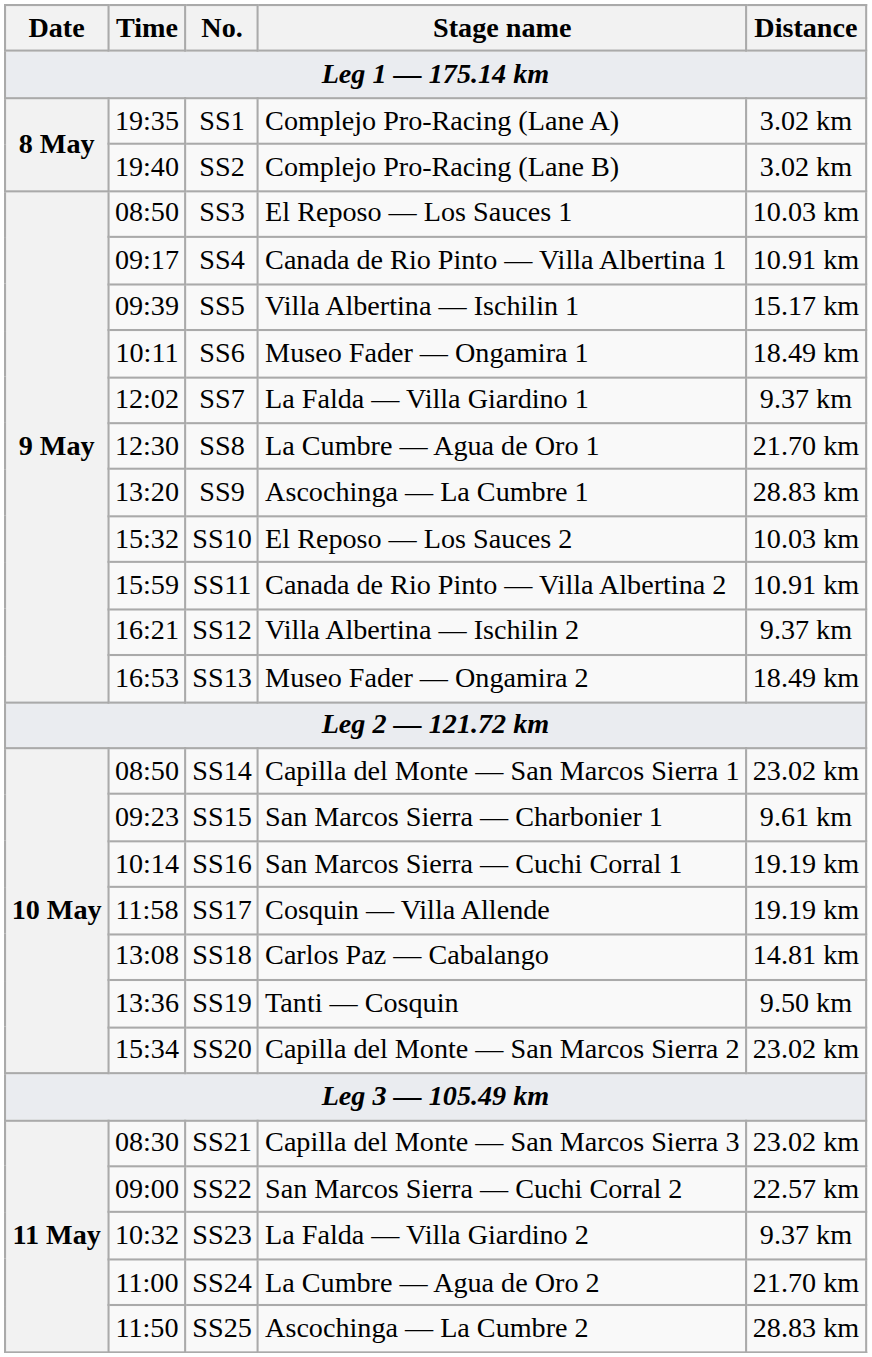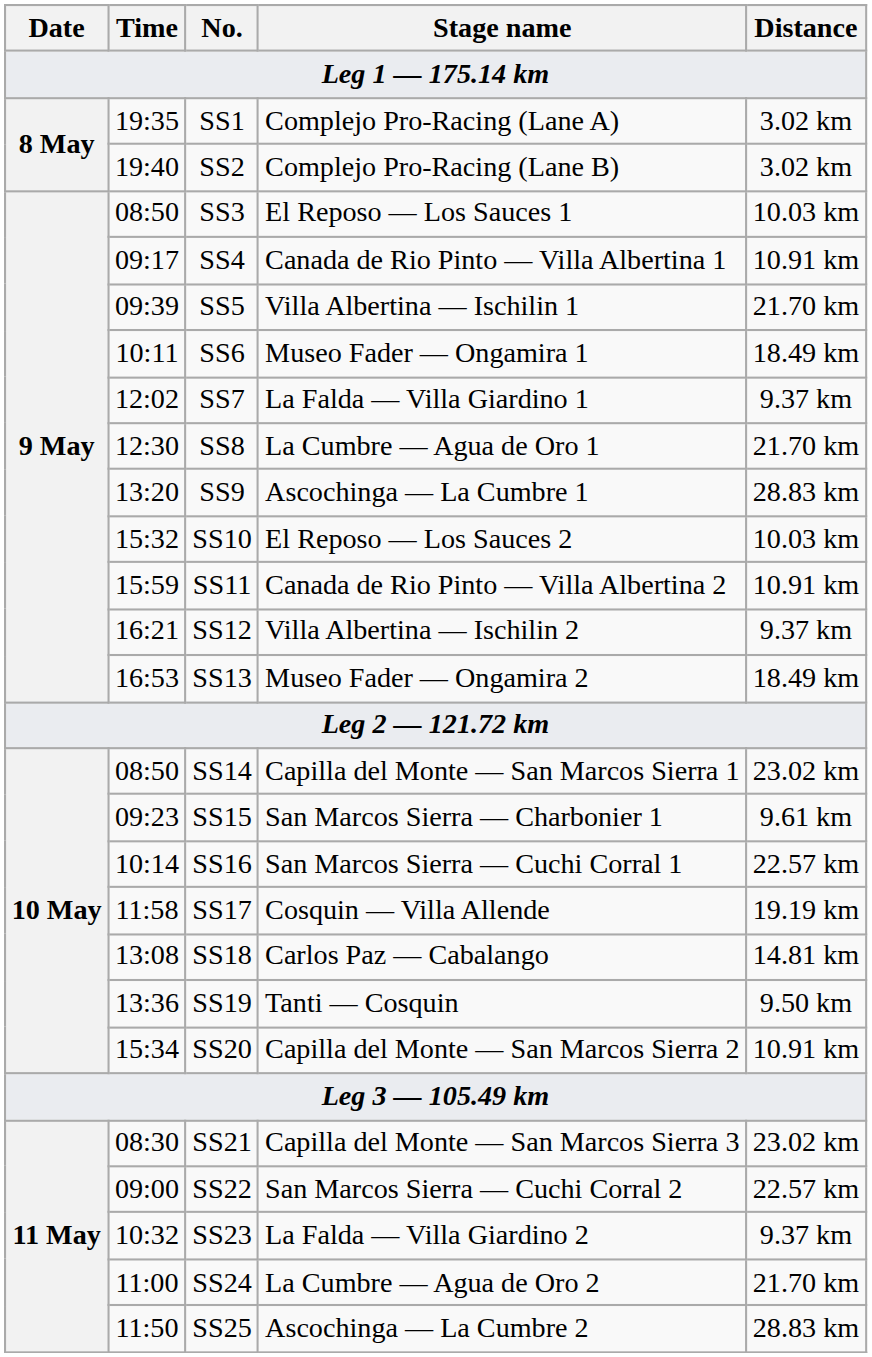 <table class="wikitable" style="font-size: 85%;">
 <tr>
 <th>Date</th>
 <th>Time</th>
 <th>No.</th>
 <th>Stage name</th>
 <th>Distance</th>
 </tr>
 <tr>
 <td style="background-color:#EAECF0; text-align:center" colspan="5"><strong><em>Leg 1 — 175.14 km</em></strong></td>
 </tr>
 <tr>
 <th rowspan="2">8 May</th>
 <td align="center">19:35</td>
 <td align="center">SS1</td>
 <td>Complejo Pro-Racing (Lane A)</td>
 <td align="center">3.02 km</td>
 </tr>
 <tr>
 <td align="center">19:40</td>
 <td align="center">SS2</td>
 <td>Complejo Pro-Racing (Lane B)</td>
 <td align="center">3.02 km</td>
 </tr>
 <tr>
 <th rowspan="11">9 May</th>
 <td align="center">08:50</td>
 <td align="center">SS3</td>
 <td>El Reposo — Los Sauces 1</td>
 <td align="center">10.03 km</td>
 </tr>
 <tr>
 <td align="center">09:17</td>
 <td align="center">SS4</td>
 <td>Canada de Rio Pinto — Villa Albertina 1</td>
 <td align="center">10.91 km</td>
 </tr>
 <tr>
 <td align="center">09:39</td>
 <td align="center">SS5</td>
 <td>Villa Albertina — Ischilin 1</td>
-<td align="center">15.17 km</td>
+<td align="center">21.70 km</td>
 </tr>
 <tr>
 <td align="center">10:11</td>
 <td align="center">SS6</td>
 <td>Museo Fader — Ongamira 1</td>
 <td align="center">18.49 km</td>
 </tr>
 <tr>
 <td align="center">12:02</td>
 <td align="center">SS7</td>
 <td>La Falda — Villa Giardino 1</td>
 <td align="center">9.37 km</td>
 </tr>
 <tr>
 <td align="center">12:30</td>
 <td align="center">SS8</td>
 <td>La Cumbre — Agua de Oro 1</td>
 <td align="center">21.70 km</td>
 </tr>
 <tr>
 <td align="center">13:20</td>
 <td align="center">SS9</td>
 <td>Ascochinga — La Cumbre 1</td>
 <td align="center">28.83 km</td>
 </tr>
 <tr>
 <td align="center">15:32</td>
 <td align="center">SS10</td>
 <td>El Reposo — Los Sauces 2</td>
 <td align="center">10.03 km</td>
 </tr>
 <tr>
 <td align="center">15:59</td>
 <td align="center">SS11</td>
 <td>Canada de Rio Pinto — Villa Albertina 2</td>
 <td align="center">10.91 km</td>
 </tr>
 <tr>
 <td align="center">16:21</td>
 <td align="center">SS12</td>
 <td>Villa Albertina — Ischilin 2</td>
 <td align="center">9.37 km</td>
 </tr>
 <tr>
 <td align="center">16:53</td>
 <td align="center">SS13</td>
 <td>Museo Fader — Ongamira 2</td>
 <td align="center">18.49 km</td>
 </tr>
 <tr>
 <td style="background-color:#EAECF0; text-align:center" colspan="5"><strong><em>Leg 2 — 121.72 km</em></strong></td>
 </tr>
 <tr>
 <th rowspan="7">10 May</th>
 <td align="center">08:50</td>
 <td align="center">SS14</td>
 <td>Capilla del Monte — San Marcos Sierra 1</td>
 <td align="center">23.02 km</td>
 </tr>
 <tr>
 <td align="center">09:23</td>
 <td align="center">SS15</td>
 <td>San Marcos Sierra — Charbonier 1</td>
 <td align="center">9.61 km</td>
 </tr>
 <tr>
 <td align="center">10:14</td>
 <td align="center">SS16</td>
 <td>San Marcos Sierra — Cuchi Corral 1</td>
-<td align="center">19.19 km</td>
+<td align="center">22.57 km</td>
 </tr>
 <tr>
 <td align="center">11:58</td>
 <td align="center">SS17</td>
 <td>Cosquin — Villa Allende</td>
 <td align="center">19.19 km</td>
 </tr>
 <tr>
 <td align="center">13:08</td>
 <td align="center">SS18</td>
 <td>Carlos Paz — Cabalango</td>
 <td align="center">14.81 km</td>
 </tr>
 <tr>
 <td align="center">13:36</td>
 <td align="center">SS19</td>
 <td>Tanti — Cosquin</td>
 <td align="center">9.50 km</td>
 </tr>
 <tr>
 <td align="center">15:34</td>
 <td align="center">SS20</td>
 <td>Capilla del Monte — San Marcos Sierra 2</td>
-<td align="center">23.02 km</td>
+<td align="center">10.91 km</td>
 </tr>
 <tr>
 <td style="background-color:#EAECF0; text-align:center" colspan="5"><strong><em>Leg 3 — 105.49 km</em></strong></td>
 </tr>
 <tr>
 <th rowspan="5">11 May</th>
 <td align="center">08:30</td>
 <td align="center">SS21</td>
 <td>Capilla del Monte — San Marcos Sierra 3</td>
 <td align="center">23.02 km</td>
 </tr>
 <tr>
 <td align="center">09:00</td>
 <td align="center">SS22</td>
 <td>San Marcos Sierra — Cuchi Corral 2</td>
 <td align="center">22.57 km</td>
 </tr>
 <tr>
 <td align="center">10:32</td>
 <td align="center">SS23</td>
 <td>La Falda — Villa Giardino 2</td>
 <td align="center">9.37 km</td>
 </tr>
 <tr>
 <td align="center">11:00</td>
 <td align="center">SS24</td>
 <td>La Cumbre — Agua de Oro 2</td>
 <td align="center">21.70 km</td>
 </tr>
 <tr>
 <td align="center">11:50</td>
 <td align="center">SS25</td>
 <td>Ascochinga — La Cumbre 2</td>
 <td align="center">28.83 km</td>
 </tr>
 <tr>
 </tr>
 </table>
